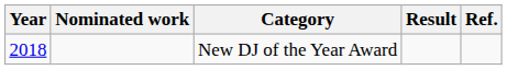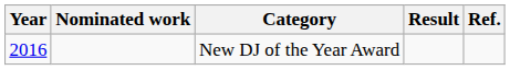 <table class="wikitable sortable plainrowheaders" style="text-align:center;">
 <tr>
 <th>Year</th>
 <th>Nominated work</th>
 <th>Category</th>
 <th>Result</th>
 <th>Ref.</th>
 </tr>
 <tr>
-<td><a href='#'>2018</a></td>
+<td><a href='#'>2016</a></td>
 <td></td>
 <td>New DJ of the Year Award</td>
 <td></td>
 <td></td>
 </tr>
 </table>
